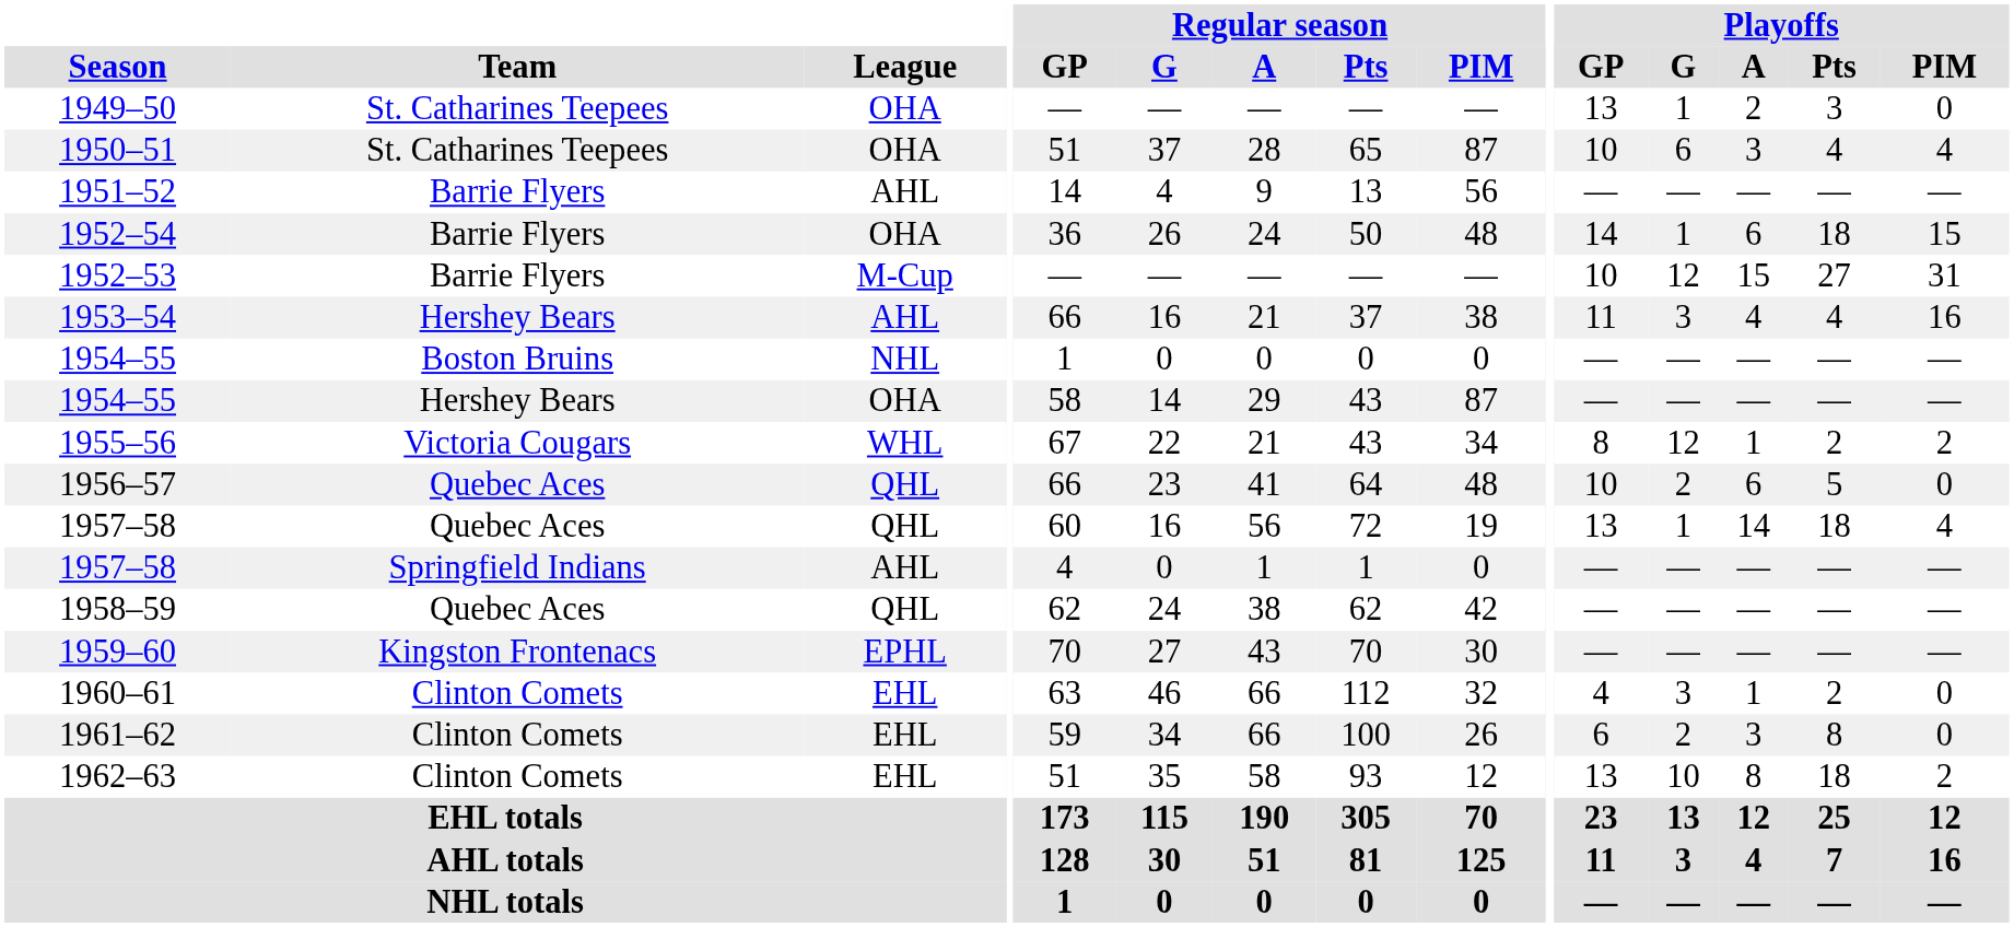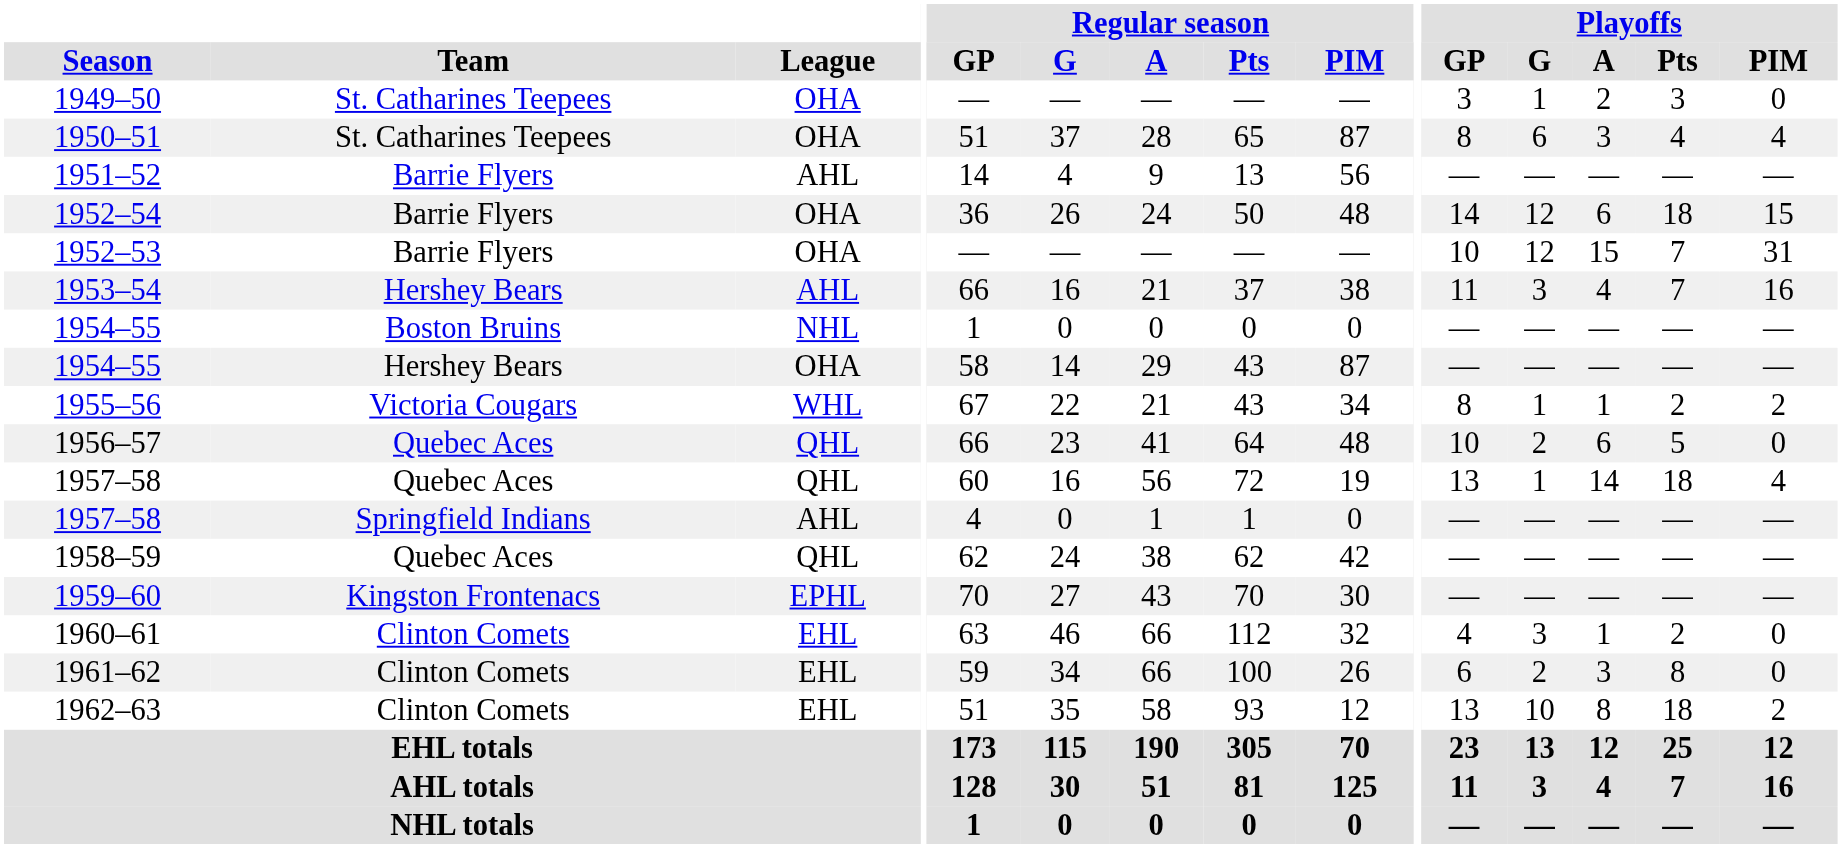 <table border="0" cellpadding="1" cellspacing="0" style="text-align:center; width:60em">
 <tr bgcolor="#e0e0e0">
 <th colspan="3" bgcolor="#ffffff"></th>
 <th rowspan="100" bgcolor="#ffffff"></th>
 <th colspan="5"><a href='#'>Regular season</a></th>
 <th rowspan="100" bgcolor="#ffffff"></th>
 <th colspan="5"><a href='#'>Playoffs</a></th>
 </tr>
 <tr bgcolor="#e0e0e0">
 <th><a href='#'>Season</a></th>
 <th>Team</th>
 <th>League</th>
 <th>GP</th>
 <th><a href='#'>G</a></th>
 <th><a href='#'>A</a></th>
 <th><a href='#'>Pts</a></th>
 <th><a href='#'>PIM</a></th>
 <th>GP</th>
 <th>G</th>
 <th>A</th>
 <th>Pts</th>
 <th>PIM</th>
 </tr>
 <tr>
 <td><a href='#'>1949–50</a></td>
 <td><a href='#'>St. Catharines Teepees</a></td>
 <td><a href='#'>OHA</a></td>
 <td>—</td>
 <td>—</td>
 <td>—</td>
 <td>—</td>
 <td>—</td>
-<td>13</td>
+<td>3</td>
 <td>1</td>
 <td>2</td>
 <td>3</td>
 <td>0</td>
 </tr>
 <tr bgcolor="#f0f0f0">
 <td><a href='#'>1950–51</a></td>
 <td>St. Catharines Teepees</td>
 <td>OHA</td>
 <td>51</td>
 <td>37</td>
 <td>28</td>
 <td>65</td>
 <td>87</td>
-<td>10</td>
+<td>8</td>
 <td>6</td>
 <td>3</td>
 <td>4</td>
 <td>4</td>
 </tr>
 <tr>
 <td><a href='#'>1951–52</a></td>
 <td><a href='#'>Barrie Flyers</a></td>
 <td>AHL</td>
 <td>14</td>
 <td>4</td>
 <td>9</td>
 <td>13</td>
 <td>56</td>
 <td>—</td>
 <td>—</td>
 <td>—</td>
 <td>—</td>
 <td>—</td>
 </tr>
 <tr bgcolor="#f0f0f0">
 <td><a href='#'>1952–54</a></td>
 <td>Barrie Flyers</td>
 <td>OHA</td>
 <td>36</td>
 <td>26</td>
 <td>24</td>
 <td>50</td>
 <td>48</td>
 <td>14</td>
-<td>1</td>
+<td>12</td>
 <td>6</td>
 <td>18</td>
 <td>15</td>
 </tr>
 <tr>
 <td><a href='#'>1952–53</a></td>
 <td>Barrie Flyers</td>
-<td><a href='#'>M-Cup</a></td>
+<td>OHA</td>
 <td>—</td>
 <td>—</td>
 <td>—</td>
 <td>—</td>
 <td>—</td>
 <td>10</td>
 <td>12</td>
 <td>15</td>
-<td>27</td>
+<td>7</td>
 <td>31</td>
 </tr>
 <tr bgcolor="#f0f0f0">
 <td><a href='#'>1953–54</a></td>
 <td><a href='#'>Hershey Bears</a></td>
 <td><a href='#'>AHL</a></td>
 <td>66</td>
 <td>16</td>
 <td>21</td>
 <td>37</td>
 <td>38</td>
 <td>11</td>
 <td>3</td>
 <td>4</td>
-<td>4</td>
+<td>7</td>
 <td>16</td>
 </tr>
 <tr>
 <td><a href='#'>1954–55</a></td>
 <td><a href='#'>Boston Bruins</a></td>
 <td><a href='#'>NHL</a></td>
 <td>1</td>
 <td>0</td>
 <td>0</td>
 <td>0</td>
 <td>0</td>
 <td>—</td>
 <td>—</td>
 <td>—</td>
 <td>—</td>
 <td>—</td>
 </tr>
 <tr bgcolor="#f0f0f0">
 <td><a href='#'>1954–55</a></td>
 <td>Hershey Bears</td>
 <td>OHA</td>
 <td>58</td>
 <td>14</td>
 <td>29</td>
 <td>43</td>
 <td>87</td>
 <td>—</td>
 <td>—</td>
 <td>—</td>
 <td>—</td>
 <td>—</td>
 </tr>
 <tr>
 <td><a href='#'>1955–56</a></td>
 <td><a href='#'>Victoria Cougars</a></td>
 <td><a href='#'>WHL</a></td>
 <td>67</td>
 <td>22</td>
 <td>21</td>
 <td>43</td>
 <td>34</td>
 <td>8</td>
-<td>12</td>
+<td>1</td>
 <td>1</td>
 <td>2</td>
 <td>2</td>
 </tr>
 <tr bgcolor="#f0f0f0">
 <td>1956–57</td>
 <td><a href='#'>Quebec Aces</a></td>
 <td><a href='#'>QHL</a></td>
 <td>66</td>
 <td>23</td>
 <td>41</td>
 <td>64</td>
 <td>48</td>
 <td>10</td>
 <td>2</td>
 <td>6</td>
 <td>5</td>
 <td>0</td>
 </tr>
 <tr>
 <td>1957–58</td>
 <td>Quebec Aces</td>
 <td>QHL</td>
 <td>60</td>
 <td>16</td>
 <td>56</td>
 <td>72</td>
 <td>19</td>
 <td>13</td>
 <td>1</td>
 <td>14</td>
 <td>18</td>
 <td>4</td>
 </tr>
 <tr bgcolor="#f0f0f0">
 <td><a href='#'>1957–58</a></td>
 <td><a href='#'>Springfield Indians</a></td>
 <td>AHL</td>
 <td>4</td>
 <td>0</td>
 <td>1</td>
 <td>1</td>
 <td>0</td>
 <td>—</td>
 <td>—</td>
 <td>—</td>
 <td>—</td>
 <td>—</td>
 </tr>
 <tr>
 <td>1958–59</td>
 <td>Quebec Aces</td>
 <td>QHL</td>
 <td>62</td>
 <td>24</td>
 <td>38</td>
 <td>62</td>
 <td>42</td>
 <td>—</td>
 <td>—</td>
 <td>—</td>
 <td>—</td>
 <td>—</td>
 </tr>
 <tr bgcolor="#f0f0f0">
 <td><a href='#'>1959–60</a></td>
 <td><a href='#'>Kingston Frontenacs</a></td>
 <td><a href='#'>EPHL</a></td>
 <td>70</td>
 <td>27</td>
 <td>43</td>
 <td>70</td>
 <td>30</td>
 <td>—</td>
 <td>—</td>
 <td>—</td>
 <td>—</td>
 <td>—</td>
 </tr>
 <tr>
 <td>1960–61</td>
 <td><a href='#'>Clinton Comets</a></td>
 <td><a href='#'>EHL</a></td>
 <td>63</td>
 <td>46</td>
 <td>66</td>
 <td>112</td>
 <td>32</td>
 <td>4</td>
 <td>3</td>
 <td>1</td>
 <td>2</td>
 <td>0</td>
 </tr>
 <tr bgcolor="#f0f0f0">
 <td>1961–62</td>
 <td>Clinton Comets</td>
 <td>EHL</td>
 <td>59</td>
 <td>34</td>
 <td>66</td>
 <td>100</td>
 <td>26</td>
 <td>6</td>
 <td>2</td>
 <td>3</td>
 <td>8</td>
 <td>0</td>
 </tr>
 <tr>
 <td>1962–63</td>
 <td>Clinton Comets</td>
 <td>EHL</td>
 <td>51</td>
 <td>35</td>
 <td>58</td>
 <td>93</td>
 <td>12</td>
 <td>13</td>
 <td>10</td>
 <td>8</td>
 <td>18</td>
 <td>2</td>
 </tr>
 <tr bgcolor="#e0e0e0">
 <th colspan="3">EHL totals</th>
 <th>173</th>
 <th>115</th>
 <th>190</th>
 <th>305</th>
 <th>70</th>
 <th>23</th>
 <th>13</th>
 <th>12</th>
 <th>25</th>
 <th>12</th>
 </tr>
 <tr bgcolor="#e0e0e0">
 <th colspan="3">AHL totals</th>
 <th>128</th>
 <th>30</th>
 <th>51</th>
 <th>81</th>
 <th>125</th>
 <th>11</th>
 <th>3</th>
 <th>4</th>
 <th>7</th>
 <th>16</th>
 </tr>
 <tr bgcolor="#e0e0e0">
 <th colspan="3">NHL totals</th>
 <th>1</th>
 <th>0</th>
 <th>0</th>
 <th>0</th>
 <th>0</th>
 <th>—</th>
 <th>—</th>
 <th>—</th>
 <th>—</th>
 <th>—</th>
 </tr>
 </table>
